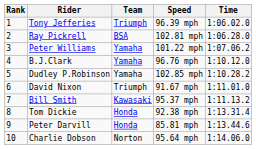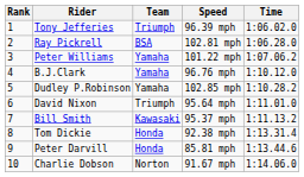 <table class="wikitable" style="font-size: 95%;">
 <tr style="background:#efefef;">
 <th>Rank</th>
 <th>Rider</th>
 <th>Team</th>
 <th>Speed</th>
 <th>Time</th>
 </tr>
 <tr>
 <td>1</td>
 <td> <a href='#'>Tony Jefferies</a></td>
 <td><a href='#'>Triumph</a></td>
 <td>96.39 mph</td>
 <td>1:06.02.0</td>
 </tr>
 <tr>
 <td>2</td>
 <td> <a href='#'>Ray Pickrell</a></td>
 <td><a href='#'>BSA</a></td>
 <td>102.81 mph</td>
 <td>1:06.28.0</td>
 </tr>
 <tr>
 <td>3</td>
 <td> <a href='#'>Peter Williams</a></td>
 <td><a href='#'>Yamaha</a></td>
 <td>101.22 mph</td>
 <td>1:07.06.2</td>
 </tr>
 <tr>
 <td>4</td>
 <td> B.J.Clark</td>
 <td><a href='#'>Yamaha</a></td>
 <td>96.76 mph</td>
 <td>1:10.12.0</td>
 </tr>
 <tr>
 <td>5</td>
 <td> Dudley P.Robinson</td>
 <td>Yamaha</td>
 <td>102.85 mph</td>
 <td>1:10.28.2</td>
 </tr>
 <tr>
 <td>6</td>
 <td> David Nixon</td>
 <td>Triumph</td>
-<td>91.67 mph</td>
+<td>95.64 mph</td>
 <td>1:11.01.0</td>
 </tr>
 <tr>
 <td>7</td>
 <td> <a href='#'>Bill Smith</a></td>
 <td><a href='#'>Kawasaki</a></td>
 <td>95.37 mph</td>
 <td>1:11.13.2</td>
 </tr>
 <tr>
 <td>8</td>
 <td> Tom Dickie</td>
 <td><a href='#'>Honda</a></td>
 <td>92.38 mph</td>
 <td>1:13.31.4</td>
 </tr>
 <tr>
 <td>9</td>
 <td> Peter Darvill</td>
 <td><a href='#'>Honda</a></td>
 <td>85.81 mph</td>
 <td>1:13.44.6</td>
 </tr>
 <tr>
 <td>10</td>
 <td> Charlie Dobson</td>
 <td>Norton</td>
-<td>95.64 mph</td>
+<td>91.67 mph</td>
 <td>1:14.06.0</td>
 </tr>
 </table>
